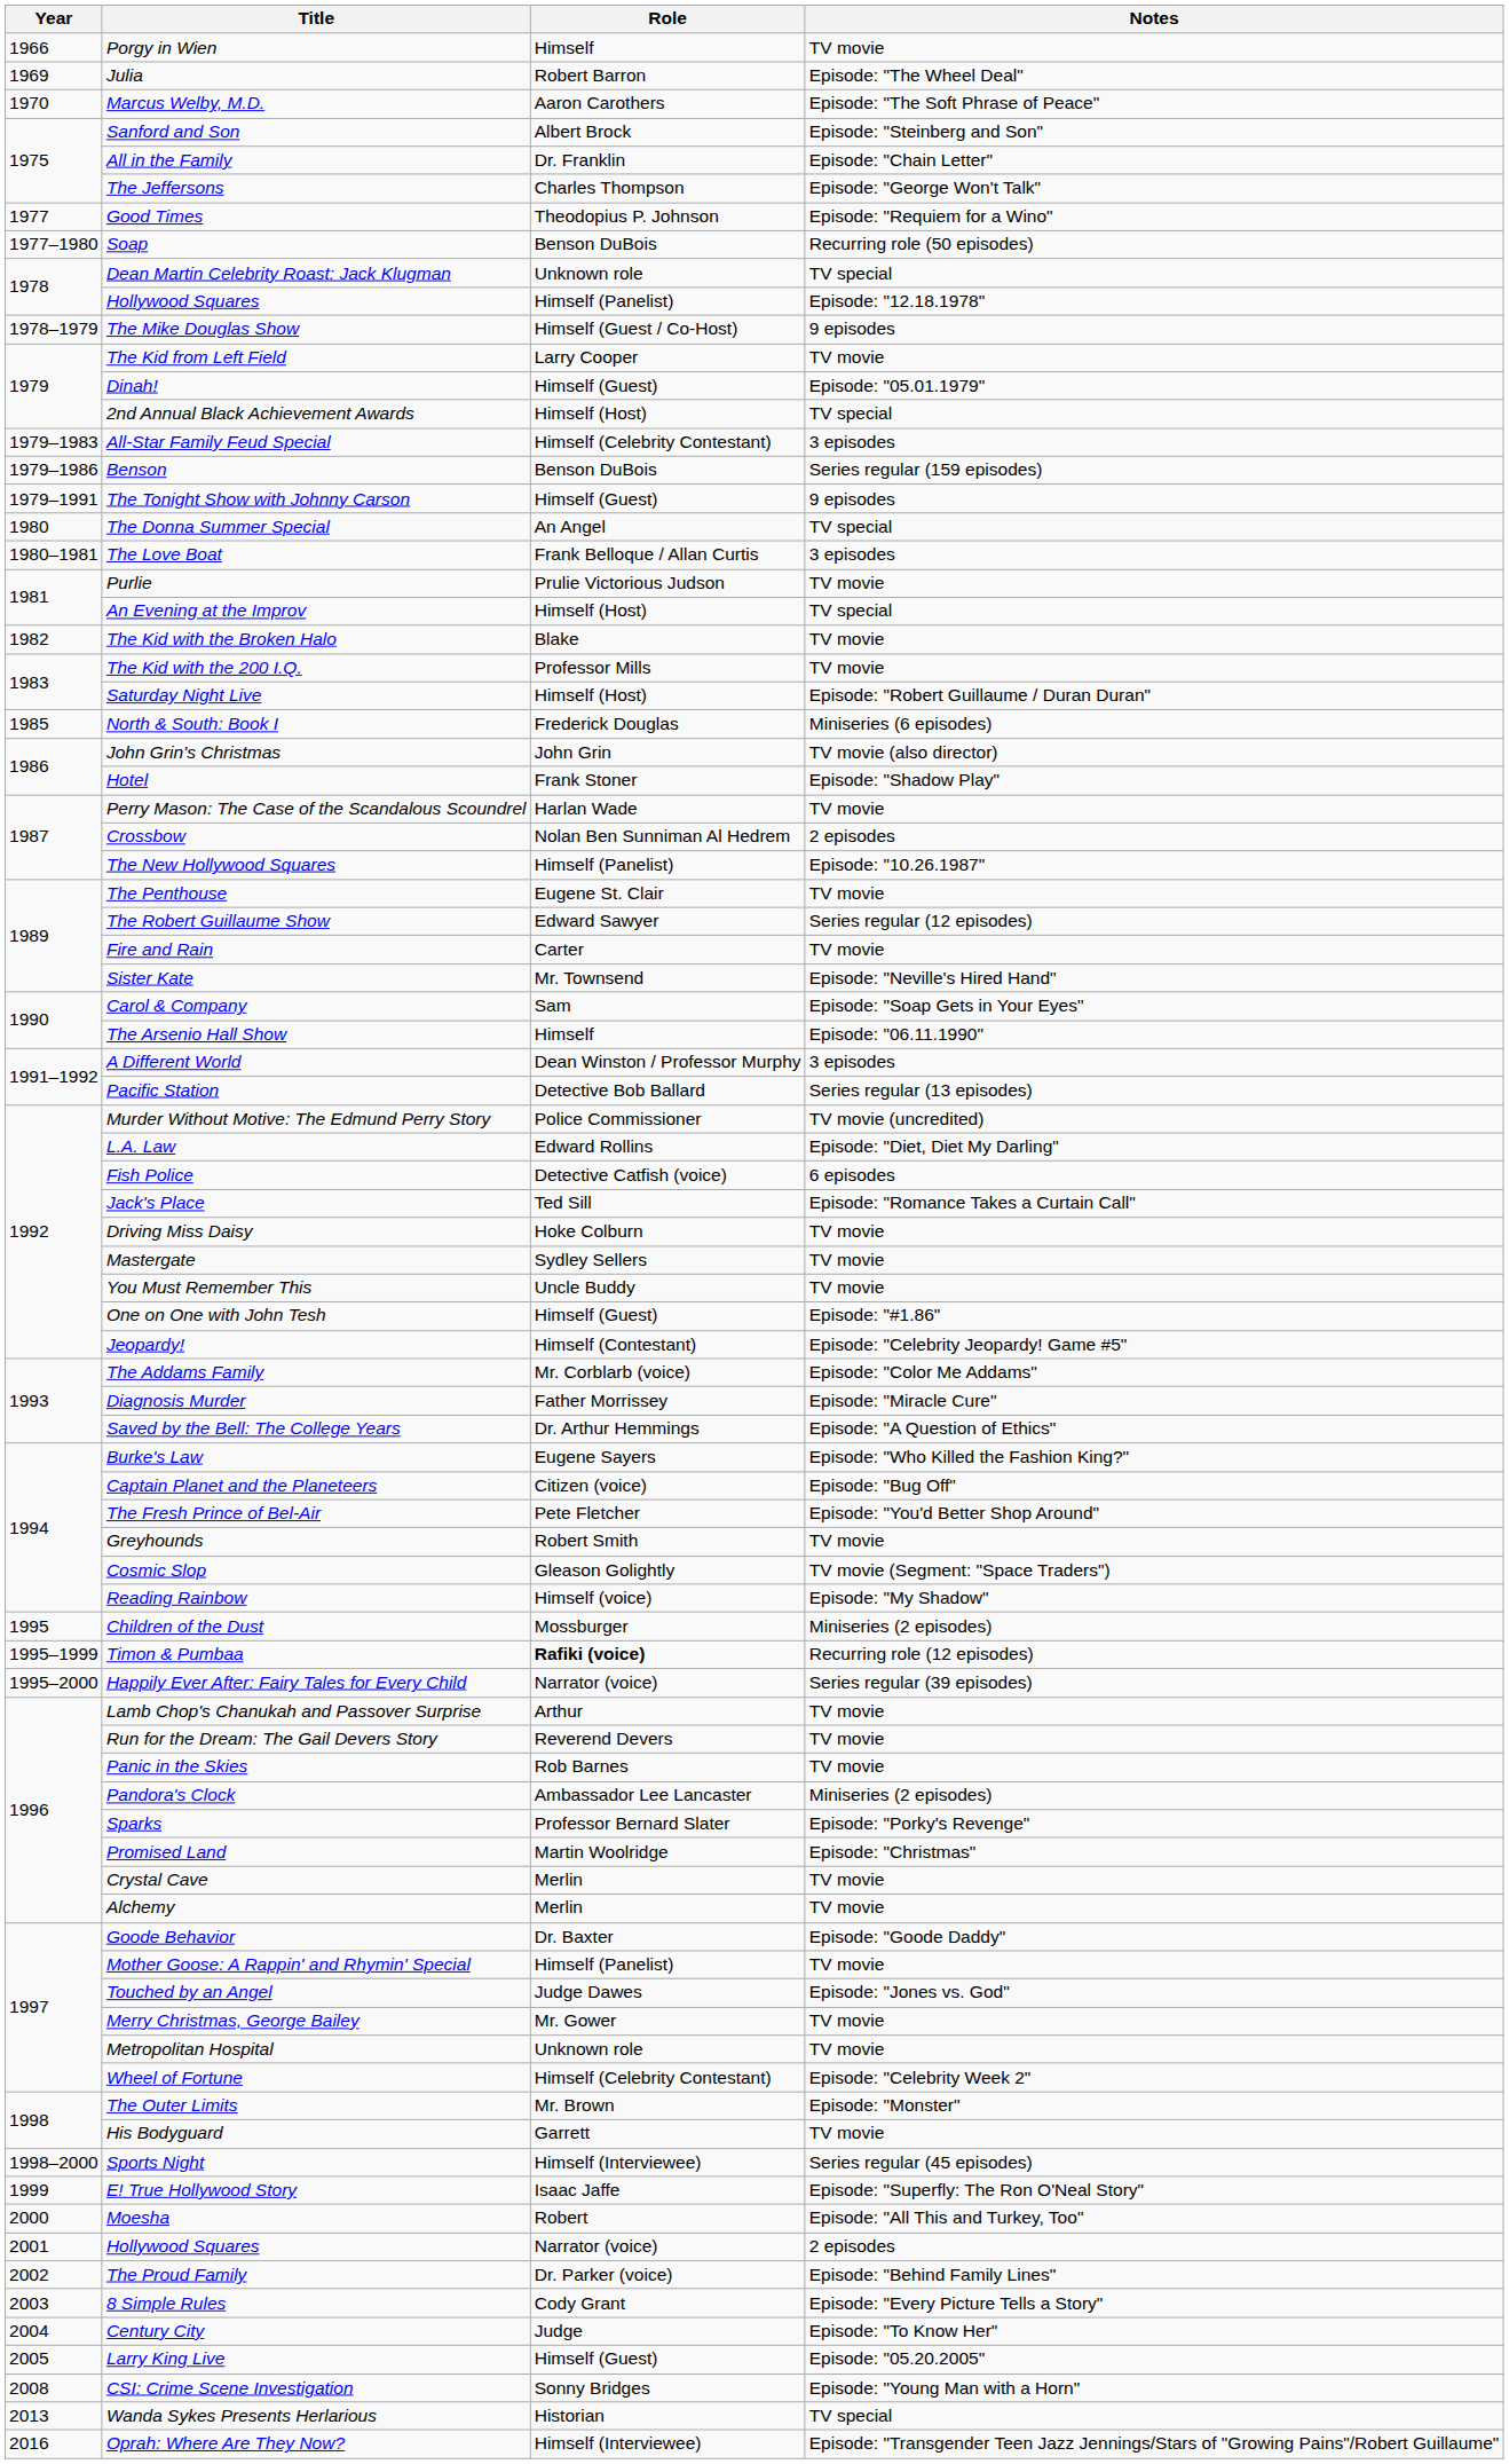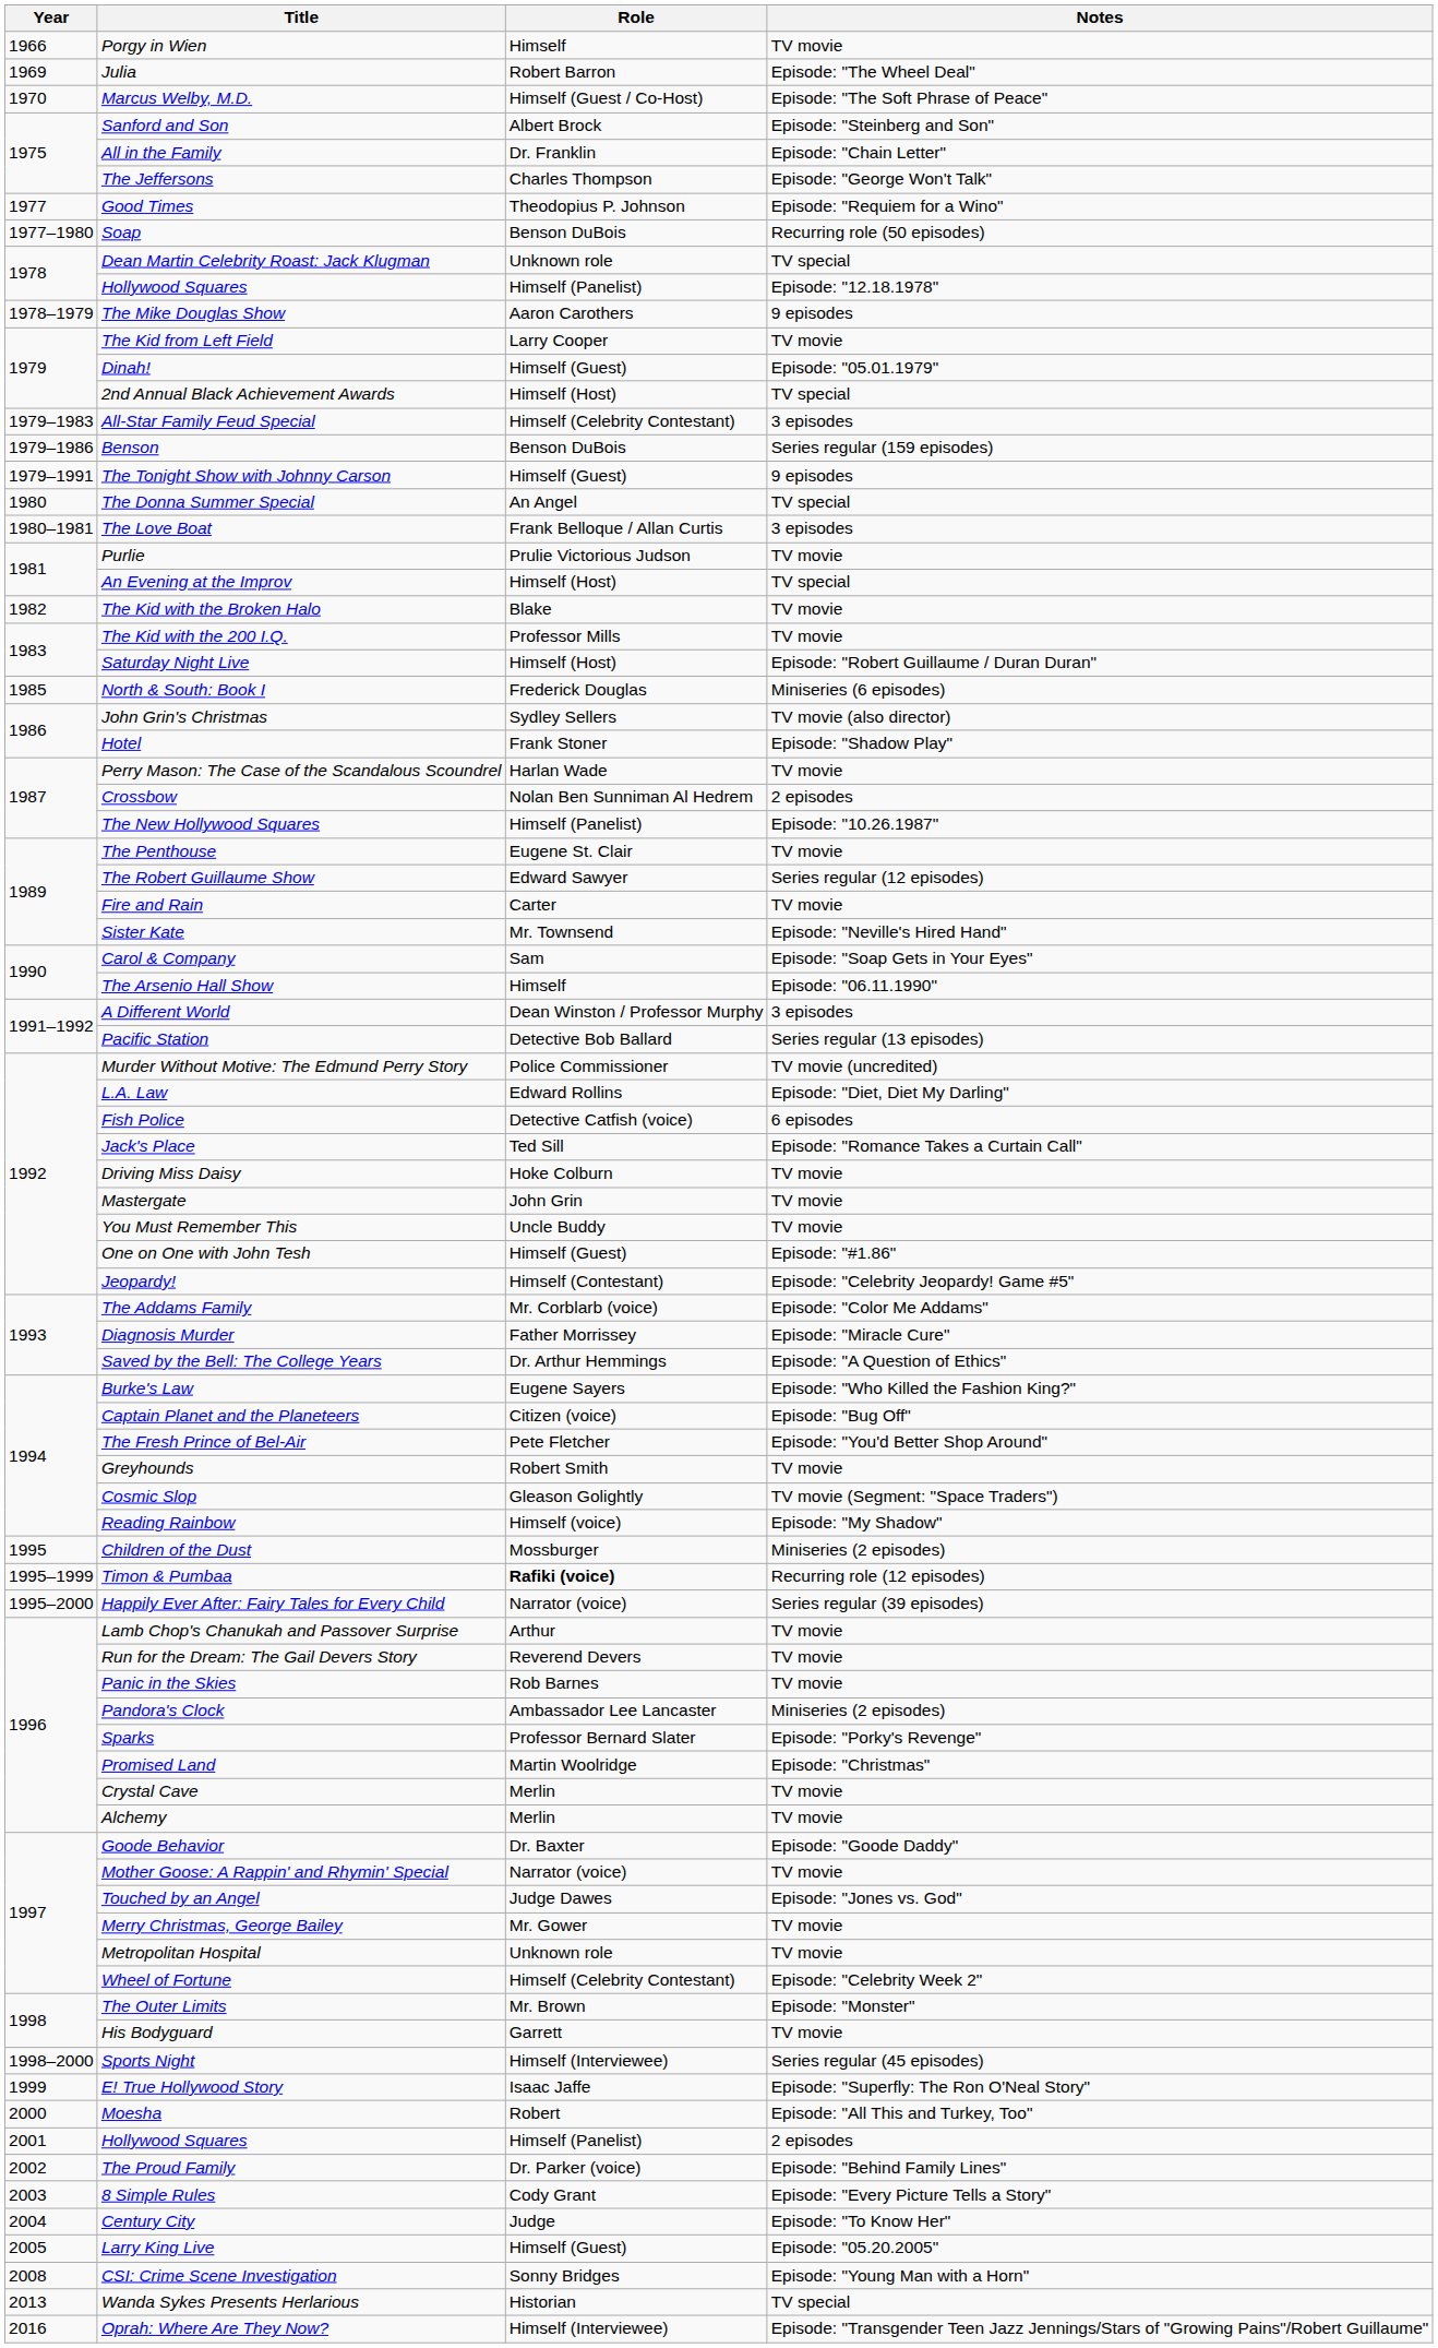 <table class="wikitable">
 <tr>
 <th>Year</th>
 <th>Title</th>
 <th>Role</th>
 <th>Notes</th>
 </tr>
 <tr>
 <td>1966</td>
 <td><em>Porgy in Wien</em></td>
 <td>Himself</td>
 <td>TV movie</td>
 </tr>
 <tr>
 <td>1969</td>
 <td><em>Julia</em></td>
 <td>Robert Barron</td>
 <td>Episode: "The Wheel Deal"</td>
 </tr>
 <tr>
 <td>1970</td>
 <td><em><a href='#'>Marcus Welby, M.D.</a></em></td>
-<td>Aaron Carothers</td>
+<td>Himself (Guest / Co-Host)</td>
 <td>Episode: "The Soft Phrase of Peace"</td>
 </tr>
 <tr>
 <td rowspan="3">1975</td>
 <td><em><a href='#'>Sanford and Son</a></em></td>
 <td>Albert Brock</td>
 <td>Episode: "Steinberg and Son"</td>
 </tr>
 <tr>
 <td><em><a href='#'>All in the Family</a></em></td>
 <td>Dr. Franklin</td>
 <td>Episode: "Chain Letter"</td>
 </tr>
 <tr>
 <td><em><a href='#'>The Jeffersons</a></em></td>
 <td>Charles Thompson</td>
 <td>Episode: "George Won't Talk"</td>
 </tr>
 <tr>
 <td>1977</td>
 <td><em><a href='#'>Good Times</a></em></td>
 <td>Theodopius P. Johnson</td>
 <td>Episode: "Requiem for a Wino"</td>
 </tr>
 <tr>
 <td>1977–1980</td>
 <td><em><a href='#'>Soap</a></em></td>
 <td>Benson DuBois</td>
 <td>Recurring role (50 episodes)</td>
 </tr>
 <tr>
 <td rowspan="2">1978</td>
 <td><em><a href='#'>Dean Martin Celebrity Roast: Jack Klugman</a></em></td>
 <td>Unknown role</td>
 <td>TV special</td>
 </tr>
 <tr>
 <td><em><a href='#'>Hollywood Squares</a></em></td>
 <td>Himself (Panelist)</td>
 <td>Episode: "12.18.1978"</td>
 </tr>
 <tr>
 <td>1978–1979</td>
 <td><em><a href='#'>The Mike Douglas Show</a></em></td>
-<td>Himself (Guest / Co-Host)</td>
+<td>Aaron Carothers</td>
 <td>9 episodes</td>
 </tr>
 <tr>
 <td rowspan="3">1979</td>
 <td><em><a href='#'>The Kid from Left Field</a></em></td>
 <td>Larry Cooper</td>
 <td>TV movie</td>
 </tr>
 <tr>
 <td><em><a href='#'>Dinah!</a></em></td>
 <td>Himself (Guest)</td>
 <td>Episode: "05.01.1979"</td>
 </tr>
 <tr>
 <td><em>2nd Annual Black Achievement Awards</em></td>
 <td>Himself (Host)</td>
 <td>TV special</td>
 </tr>
 <tr>
 <td>1979–1983</td>
 <td><em><a href='#'>All-Star Family Feud Special</a></em></td>
 <td>Himself (Celebrity Contestant)</td>
 <td>3 episodes</td>
 </tr>
 <tr>
 <td>1979–1986</td>
 <td><em><a href='#'>Benson</a></em></td>
 <td>Benson DuBois</td>
 <td>Series regular (159 episodes)</td>
 </tr>
 <tr>
 <td>1979–1991</td>
 <td><em><a href='#'>The Tonight Show with Johnny Carson</a></em></td>
 <td>Himself (Guest)</td>
 <td>9 episodes</td>
 </tr>
 <tr>
 <td>1980</td>
 <td><em><a href='#'>The Donna Summer Special</a></em></td>
 <td>An Angel</td>
 <td>TV special</td>
 </tr>
 <tr>
 <td>1980–1981</td>
 <td><em><a href='#'>The Love Boat</a></em></td>
 <td>Frank Belloque / Allan Curtis</td>
 <td>3 episodes</td>
 </tr>
 <tr>
 <td rowspan="2">1981</td>
 <td><em>Purlie</em></td>
 <td>Prulie Victorious Judson</td>
 <td>TV movie</td>
 </tr>
 <tr>
 <td><em><a href='#'>An Evening at the Improv</a></em></td>
 <td>Himself (Host)</td>
 <td>TV special</td>
 </tr>
 <tr>
 <td>1982</td>
 <td><em><a href='#'>The Kid with the Broken Halo</a></em></td>
 <td>Blake</td>
 <td>TV movie</td>
 </tr>
 <tr>
 <td rowspan="2">1983</td>
 <td><em><a href='#'>The Kid with the 200 I.Q.</a></em></td>
 <td>Professor Mills</td>
 <td>TV movie</td>
 </tr>
 <tr>
 <td><em><a href='#'>Saturday Night Live</a></em></td>
 <td>Himself (Host)</td>
 <td>Episode: "Robert Guillaume / Duran Duran"</td>
 </tr>
 <tr>
 <td>1985</td>
 <td><em><a href='#'>North & South: Book I</a></em></td>
 <td>Frederick Douglas</td>
 <td>Miniseries (6 episodes)</td>
 </tr>
 <tr>
 <td rowspan="2">1986</td>
 <td><em>John Grin's Christmas</em></td>
-<td>John Grin</td>
+<td>Sydley Sellers</td>
 <td>TV movie (also director)</td>
 </tr>
 <tr>
 <td><em><a href='#'>Hotel</a></em></td>
 <td>Frank Stoner</td>
 <td>Episode: "Shadow Play"</td>
 </tr>
 <tr>
 <td rowspan="3">1987</td>
 <td><em>Perry Mason: The Case of the Scandalous Scoundrel</em></td>
 <td>Harlan Wade</td>
 <td>TV movie</td>
 </tr>
 <tr>
 <td><em><a href='#'>Crossbow</a></em></td>
 <td>Nolan Ben Sunniman Al Hedrem</td>
 <td>2 episodes</td>
 </tr>
 <tr>
 <td><em><a href='#'>The New Hollywood Squares</a></em></td>
 <td>Himself (Panelist)</td>
 <td>Episode: "10.26.1987"</td>
 </tr>
 <tr>
 <td rowspan="4">1989</td>
 <td><em><a href='#'>The Penthouse</a></em></td>
 <td>Eugene St. Clair</td>
 <td>TV movie</td>
 </tr>
 <tr>
 <td><em><a href='#'>The Robert Guillaume Show</a></em></td>
 <td>Edward Sawyer</td>
 <td>Series regular (12 episodes)</td>
 </tr>
 <tr>
 <td><em><a href='#'>Fire and Rain</a></em></td>
 <td>Carter</td>
 <td>TV movie</td>
 </tr>
 <tr>
 <td><em><a href='#'>Sister Kate</a></em></td>
 <td>Mr. Townsend</td>
 <td>Episode: "Neville's Hired Hand"</td>
 </tr>
 <tr>
 <td rowspan="2">1990</td>
 <td><em><a href='#'>Carol & Company</a></em></td>
 <td>Sam</td>
 <td>Episode: "Soap Gets in Your Eyes"</td>
 </tr>
 <tr>
 <td><em><a href='#'>The Arsenio Hall Show</a></em></td>
 <td>Himself</td>
 <td>Episode: "06.11.1990"</td>
 </tr>
 <tr>
 <td rowspan="2">1991–1992</td>
 <td><em><a href='#'>A Different World</a></em></td>
 <td>Dean Winston / Professor Murphy</td>
 <td>3 episodes</td>
 </tr>
 <tr>
 <td><em><a href='#'>Pacific Station</a></em></td>
 <td>Detective Bob Ballard</td>
 <td>Series regular (13 episodes)</td>
 </tr>
 <tr>
 <td rowspan="9">1992</td>
 <td><em>Murder Without Motive: The Edmund Perry Story</em></td>
 <td>Police Commissioner</td>
 <td>TV movie (uncredited)</td>
 </tr>
 <tr>
 <td><em><a href='#'>L.A. Law</a></em></td>
 <td>Edward Rollins</td>
 <td>Episode: "Diet, Diet My Darling"</td>
 </tr>
 <tr>
 <td><em><a href='#'>Fish Police</a></em></td>
 <td>Detective Catfish (voice)</td>
 <td>6 episodes</td>
 </tr>
 <tr>
 <td><em><a href='#'>Jack's Place</a></em></td>
 <td>Ted Sill</td>
 <td>Episode: "Romance Takes a Curtain Call"</td>
 </tr>
 <tr>
 <td><em>Driving Miss Daisy</em></td>
 <td>Hoke Colburn</td>
 <td>TV movie</td>
 </tr>
 <tr>
 <td><em>Mastergate</em></td>
-<td>Sydley Sellers</td>
+<td>John Grin</td>
 <td>TV movie</td>
 </tr>
 <tr>
 <td><em>You Must Remember This</em></td>
 <td>Uncle Buddy</td>
 <td>TV movie</td>
 </tr>
 <tr>
 <td><em>One on One with John Tesh</em></td>
 <td>Himself (Guest)</td>
 <td>Episode: "#1.86"</td>
 </tr>
 <tr>
 <td><em><a href='#'>Jeopardy!</a></em></td>
 <td>Himself (Contestant)</td>
 <td>Episode: "Celebrity Jeopardy! Game #5"</td>
 </tr>
 <tr>
 <td rowspan="3">1993</td>
 <td><em><a href='#'>The Addams Family</a></em></td>
 <td>Mr. Corblarb (voice)</td>
 <td>Episode: "Color Me Addams"</td>
 </tr>
 <tr>
 <td><em><a href='#'>Diagnosis Murder</a></em></td>
 <td>Father Morrissey</td>
 <td>Episode: "Miracle Cure"</td>
 </tr>
 <tr>
 <td><em><a href='#'>Saved by the Bell: The College Years</a></em></td>
 <td>Dr. Arthur Hemmings</td>
 <td>Episode: "A Question of Ethics"</td>
 </tr>
 <tr>
 <td rowspan="6">1994</td>
 <td><em><a href='#'>Burke's Law</a></em></td>
 <td>Eugene Sayers</td>
 <td>Episode: "Who Killed the Fashion King?"</td>
 </tr>
 <tr>
 <td><em><a href='#'>Captain Planet and the Planeteers</a></em></td>
 <td>Citizen (voice)</td>
 <td>Episode: "Bug Off"</td>
 </tr>
 <tr>
 <td><em><a href='#'>The Fresh Prince of Bel-Air</a></em></td>
 <td>Pete Fletcher</td>
 <td>Episode: "You'd Better Shop Around"</td>
 </tr>
 <tr>
 <td><em>Greyhounds</em></td>
 <td>Robert Smith</td>
 <td>TV movie</td>
 </tr>
 <tr>
 <td><em><a href='#'>Cosmic Slop</a></em></td>
 <td>Gleason Golightly</td>
 <td>TV movie (Segment: "Space Traders")</td>
 </tr>
 <tr>
 <td><em><a href='#'>Reading Rainbow</a></em></td>
 <td>Himself (voice)</td>
 <td>Episode: "My Shadow"</td>
 </tr>
 <tr>
 <td>1995</td>
 <td><em><a href='#'>Children of the Dust</a></em></td>
 <td>Mossburger</td>
 <td>Miniseries (2 episodes)</td>
 </tr>
 <tr>
 <td>1995–1999</td>
 <td><em><a href='#'>Timon & Pumbaa</a></em></td>
 <td><strong>Rafiki (voice)</strong></td>
 <td>Recurring role (12 episodes)</td>
 </tr>
 <tr>
 <td>1995–2000</td>
 <td><em><a href='#'>Happily Ever After: Fairy Tales for Every Child</a></em></td>
 <td>Narrator (voice)</td>
 <td>Series regular (39 episodes)</td>
 </tr>
 <tr>
 <td rowspan="8">1996</td>
 <td><em>Lamb Chop's Chanukah and Passover Surprise</em></td>
 <td>Arthur</td>
 <td>TV movie</td>
 </tr>
 <tr>
 <td><em>Run for the Dream: The Gail Devers Story</em></td>
 <td>Reverend Devers</td>
 <td>TV movie</td>
 </tr>
 <tr>
 <td><em><a href='#'>Panic in the Skies</a></em></td>
 <td>Rob Barnes</td>
 <td>TV movie</td>
 </tr>
 <tr>
 <td><em><a href='#'>Pandora's Clock</a></em></td>
 <td>Ambassador Lee Lancaster</td>
 <td>Miniseries (2 episodes)</td>
 </tr>
 <tr>
 <td><em><a href='#'>Sparks</a></em></td>
 <td>Professor Bernard Slater</td>
 <td>Episode: "Porky's Revenge"</td>
 </tr>
 <tr>
 <td><em><a href='#'>Promised Land</a></em></td>
 <td>Martin Woolridge</td>
 <td>Episode: "Christmas"</td>
 </tr>
 <tr>
 <td><em>Crystal Cave</em></td>
 <td>Merlin</td>
 <td>TV movie</td>
 </tr>
 <tr>
 <td><em>Alchemy</em></td>
 <td>Merlin</td>
 <td>TV movie</td>
 </tr>
 <tr>
 <td rowspan="6">1997</td>
 <td><em><a href='#'>Goode Behavior</a></em></td>
 <td>Dr. Baxter</td>
 <td>Episode: "Goode Daddy"</td>
 </tr>
 <tr>
 <td><em><a href='#'>Mother Goose: A Rappin' and Rhymin' Special</a></em></td>
-<td>Himself (Panelist)</td>
+<td>Narrator (voice)</td>
 <td>TV movie</td>
 </tr>
 <tr>
 <td><em><a href='#'>Touched by an Angel</a></em></td>
 <td>Judge Dawes</td>
 <td>Episode: "Jones vs. God"</td>
 </tr>
 <tr>
 <td><em><a href='#'>Merry Christmas, George Bailey</a></em></td>
 <td>Mr. Gower</td>
 <td>TV movie</td>
 </tr>
 <tr>
 <td><em>Metropolitan Hospital</em></td>
 <td>Unknown role</td>
 <td>TV movie</td>
 </tr>
 <tr>
 <td><em><a href='#'>Wheel of Fortune</a></em></td>
 <td>Himself (Celebrity Contestant)</td>
 <td>Episode: "Celebrity Week 2"</td>
 </tr>
 <tr>
 <td rowspan="2">1998</td>
 <td><em><a href='#'>The Outer Limits</a></em></td>
 <td>Mr. Brown</td>
 <td>Episode: "Monster"</td>
 </tr>
 <tr>
 <td><em>His Bodyguard</em></td>
 <td>Garrett</td>
 <td>TV movie</td>
 </tr>
 <tr>
 <td>1998–2000</td>
 <td><em><a href='#'>Sports Night</a></em></td>
 <td>Himself (Interviewee)</td>
 <td>Series regular (45 episodes)</td>
 </tr>
 <tr>
 <td>1999</td>
 <td><em><a href='#'>E! True Hollywood Story</a></em></td>
 <td>Isaac Jaffe</td>
 <td>Episode: "Superfly: The Ron O'Neal Story"</td>
 </tr>
 <tr>
 <td>2000</td>
 <td><em><a href='#'>Moesha</a></em></td>
 <td>Robert</td>
 <td>Episode: "All This and Turkey, Too"</td>
 </tr>
 <tr>
 <td>2001</td>
 <td><em><a href='#'>Hollywood Squares</a></em></td>
-<td>Narrator (voice)</td>
+<td>Himself (Panelist)</td>
 <td>2 episodes</td>
 </tr>
 <tr>
 <td>2002</td>
 <td><em><a href='#'>The Proud Family</a></em></td>
 <td>Dr. Parker (voice)</td>
 <td>Episode: "Behind Family Lines"</td>
 </tr>
 <tr>
 <td>2003</td>
 <td><em><a href='#'>8 Simple Rules</a></em></td>
 <td>Cody Grant</td>
 <td>Episode: "Every Picture Tells a Story"</td>
 </tr>
 <tr>
 <td>2004</td>
 <td><em><a href='#'>Century City</a></em></td>
 <td>Judge</td>
 <td>Episode: "To Know Her"</td>
 </tr>
 <tr>
 <td>2005</td>
 <td><em><a href='#'>Larry King Live</a></em></td>
 <td>Himself (Guest)</td>
 <td>Episode: "05.20.2005"</td>
 </tr>
 <tr>
 <td>2008</td>
 <td><em><a href='#'>CSI: Crime Scene Investigation</a></em></td>
 <td>Sonny Bridges</td>
 <td>Episode: "Young Man with a Horn"</td>
 </tr>
 <tr>
 <td>2013</td>
 <td><em>Wanda Sykes Presents Herlarious</em></td>
 <td>Historian</td>
 <td>TV special</td>
 </tr>
 <tr>
 <td>2016</td>
 <td><em><a href='#'>Oprah: Where Are They Now?</a></em></td>
 <td>Himself (Interviewee)</td>
 <td>Episode: "Transgender Teen Jazz Jennings/Stars of "Growing Pains"/Robert Guillaume"</td>
 </tr>
 </table>
